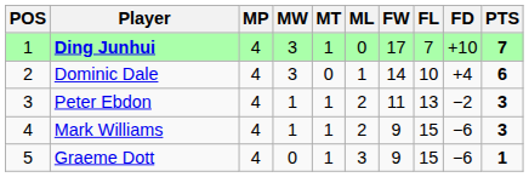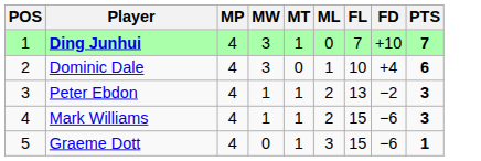 <table class="wikitable" style="text-align: center;">
 <tr>
 <th witdh=20>POS</th>
 <th width=165>Player</th>
 <th width=20>MP</th>
 <th width=20>MW</th>
 <th width=20>MT</th>
 <th width=20>ML</th>
-<th width=20>FW</th>
 <th width=20>FL</th>
 <th width=20>FD</th>
 <th width=20>PTS</th>
 </tr>
 <tr style="background:#aaffaa;">
 <td>1</td>
 <td style="text-align:left;"> <strong><a href='#'>Ding Junhui</a></strong></td>
 <td>4</td>
 <td>3</td>
 <td>1</td>
 <td>0</td>
-<td>17</td>
 <td>7</td>
 <td>+10</td>
 <td><strong>7</strong></td>
 </tr>
 <tr>
 <td>2</td>
 <td style="text-align:left;"> <a href='#'>Dominic Dale</a></td>
 <td>4</td>
 <td>3</td>
 <td>0</td>
 <td>1</td>
-<td>14</td>
 <td>10</td>
 <td>+4</td>
 <td><strong>6</strong></td>
 </tr>
 <tr>
 <td>3</td>
 <td style="text-align:left;"> <a href='#'>Peter Ebdon</a></td>
 <td>4</td>
 <td>1</td>
 <td>1</td>
 <td>2</td>
-<td>11</td>
 <td>13</td>
 <td>−2</td>
 <td><strong>3</strong></td>
 </tr>
 <tr>
 <td>4</td>
 <td style="text-align:left;"> <a href='#'>Mark Williams</a></td>
 <td>4</td>
 <td>1</td>
 <td>1</td>
 <td>2</td>
-<td>9</td>
 <td>15</td>
 <td>−6</td>
 <td><strong>3</strong></td>
 </tr>
 <tr>
 <td>5</td>
 <td style="text-align:left;"> <a href='#'>Graeme Dott</a></td>
 <td>4</td>
 <td>0</td>
 <td>1</td>
 <td>3</td>
-<td>9</td>
 <td>15</td>
 <td>−6</td>
 <td><strong>1</strong></td>
 </tr>
 </table>
